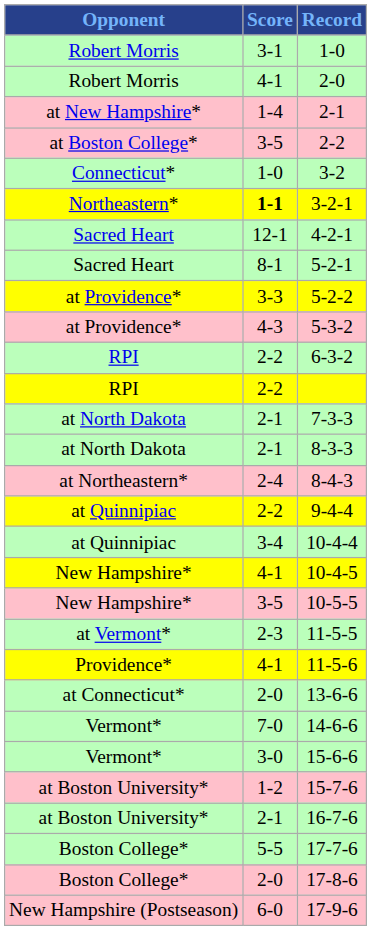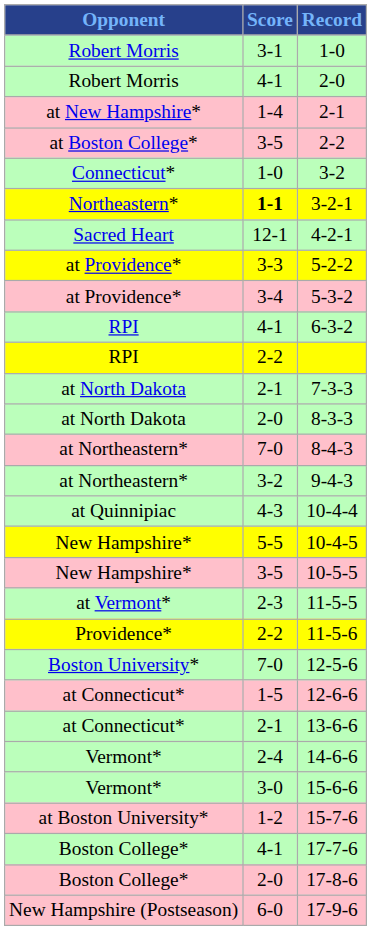 <table class="wikitable">
 <tr align="center"  style="background:#27408B;color:#74B4FA;">
 <td><strong>Opponent</strong></td>
 <td><strong>Score</strong></td>
 <td><strong>Record</strong></td>
 </tr>
 <tr align="center" bgcolor="bbffbb">
 <td><a href='#'>Robert Morris</a></td>
 <td>3-1</td>
 <td>1-0</td>
 </tr>
 <tr align="center" bgcolor="bbffbb">
 <td>Robert Morris</td>
 <td>4-1</td>
 <td>2-0</td>
 </tr>
 <tr align="center" bgcolor="pink">
 <td>at <a href='#'>New Hampshire</a>*</td>
 <td>1-4</td>
 <td>2-1</td>
 </tr>
 <tr align="center" bgcolor="pink">
 <td>at <a href='#'>Boston College</a>*</td>
 <td>3-5</td>
 <td>2-2</td>
 </tr>
 <tr align="center" bgcolor="bbffbb">
 <td><a href='#'>Connecticut</a>*</td>
 <td>1-0</td>
 <td>3-2</td>
 </tr>
 <tr align="center" bgcolor="yellow">
 <td><a href='#'>Northeastern</a>*</td>
 <td><strong>1-1</strong></td>
 <td>3-2-1</td>
 </tr>
 <tr align="center" bgcolor="bbffbb">
 <td><a href='#'>Sacred Heart</a></td>
 <td>12-1</td>
 <td>4-2-1</td>
 </tr>
-<tr align="center" bgcolor="bbffbb">
-<td>Sacred Heart</td>
-<td>8-1</td>
-<td>5-2-1</td>
-</tr>
 <tr align="center" bgcolor="yellow">
 <td>at <a href='#'>Providence</a>*</td>
 <td>3-3</td>
 <td>5-2-2</td>
 </tr>
 <tr align="center" bgcolor="pink">
 <td>at Providence*</td>
-<td>4-3</td>
+<td>3-4</td>
 <td>5-3-2</td>
 </tr>
 <tr align="center" bgcolor="bbffbb">
 <td><a href='#'>RPI</a></td>
-<td>2-2</td>
+<td>4-1</td>
 <td>6-3-2</td>
 </tr>
 <tr align="center" bgcolor="yellow">
 <td>RPI</td>
 <td>2-2</td>
 <td 6-3-3></td>
 </tr>
 <tr align="center" bgcolor="bbffbb">
 <td>at <a href='#'>North Dakota</a></td>
 <td>2-1</td>
 <td>7-3-3</td>
 </tr>
 <tr align="center" bgcolor="bbffbb">
 <td>at North Dakota</td>
-<td>2-1</td>
+<td>2-0</td>
 <td>8-3-3</td>
 </tr>
 <tr align="center" bgcolor="pink">
 <td>at Northeastern*</td>
-<td>2-4</td>
+<td>7-0</td>
 <td>8-4-3</td>
 </tr>
-<tr align="center" bgcolor="yellow">
-<td>at <a href='#'>Quinnipiac</a></td>
-<td>2-2</td>
-<td>9-4-4</td>
+<tr align="center" bgcolor="bbffbb">
+<td>at Northeastern*</td>
+<td>3-2</td>
+<td>9-4-3</td>
 </tr>
 <tr align="center" bgcolor="bbffbb">
 <td>at Quinnipiac</td>
-<td>3-4</td>
+<td>4-3</td>
 <td>10-4-4</td>
 </tr>
 <tr align="center" bgcolor="yellow">
 <td>New Hampshire*</td>
-<td>4-1</td>
+<td>5-5</td>
 <td>10-4-5</td>
 </tr>
 <tr align="center" bgcolor="pink">
 <td>New Hampshire*</td>
 <td>3-5</td>
 <td>10-5-5</td>
 </tr>
 <tr align="center" bgcolor="bbffbb">
 <td>at <a href='#'>Vermont</a>*</td>
 <td>2-3</td>
 <td>11-5-5</td>
 </tr>
 <tr align="center" bgcolor="yellow">
 <td>Providence*</td>
-<td>4-1</td>
+<td>2-2</td>
 <td>11-5-6</td>
 </tr>
 <tr align="center" bgcolor="bbffbb">
+<td><a href='#'>Boston University</a>*</td>
+<td>7-0</td>
+<td>12-5-6</td>
+</tr>
+<tr align="center" bgcolor="pink">
 <td>at Connecticut*</td>
-<td>2-0</td>
+<td>1-5</td>
+<td>12-6-6</td>
+</tr>
+<tr align="center" bgcolor="bbffbb">
+<td>at Connecticut*</td>
+<td>2-1</td>
 <td>13-6-6</td>
 </tr>
 <tr align="center" bgcolor="bbffbb">
 <td>Vermont*</td>
-<td>7-0</td>
+<td>2-4</td>
 <td>14-6-6</td>
 </tr>
 <tr align="center" bgcolor="bbffbb">
 <td>Vermont*</td>
 <td>3-0</td>
 <td>15-6-6</td>
 </tr>
 <tr align="center" bgcolor="pink">
 <td>at Boston University*</td>
 <td>1-2</td>
 <td>15-7-6</td>
 </tr>
 <tr align="center" bgcolor="bbffbb">
-<td>at Boston University*</td>
-<td>2-1</td>
-<td>16-7-6</td>
-</tr>
-<tr align="center" bgcolor="bbffbb">
 <td>Boston College*</td>
-<td>5-5</td>
+<td>4-1</td>
 <td>17-7-6</td>
 </tr>
 <tr align="center" bgcolor="pink">
 <td>Boston College*</td>
 <td>2-0</td>
 <td>17-8-6</td>
 </tr>
 <tr align="center" bgcolor="pink">
 <td>New Hampshire (Postseason)</td>
 <td>6-0</td>
 <td>17-9-6</td>
 </tr>
 </table>
